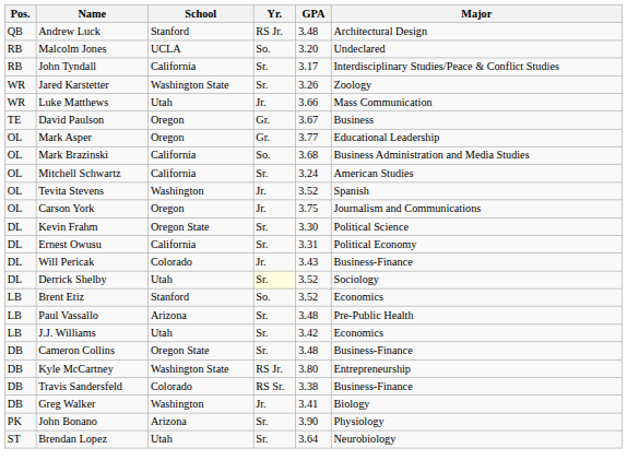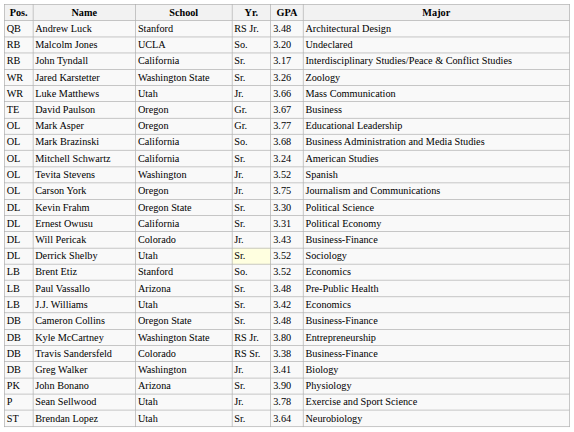 <table class="wikitable sortable" style="width: 100%">
 <tr>
 <th>Pos.</th>
 <th>Name</th>
 <th>School</th>
 <th>Yr.</th>
 <th>GPA</th>
 <th>Major</th>
 </tr>
 <tr>
 <td>QB</td>
 <td>Andrew Luck</td>
 <td>Stanford</td>
 <td>RS Jr.</td>
 <td>3.48</td>
 <td>Architectural Design</td>
 </tr>
 <tr>
 <td>RB</td>
 <td>Malcolm Jones</td>
 <td>UCLA</td>
 <td>So.</td>
 <td>3.20</td>
 <td>Undeclared</td>
 </tr>
 <tr>
 <td>RB</td>
 <td>John Tyndall</td>
 <td>California</td>
 <td>Sr.</td>
 <td>3.17</td>
 <td>Interdisciplinary Studies/Peace & Conflict Studies</td>
 </tr>
 <tr>
 <td>WR</td>
 <td>Jared Karstetter</td>
 <td>Washington State</td>
 <td>Sr.</td>
 <td>3.26</td>
 <td>Zoology</td>
 </tr>
 <tr>
 <td>WR</td>
 <td>Luke Matthews</td>
 <td>Utah</td>
 <td>Jr.</td>
 <td>3.66</td>
 <td>Mass Communication</td>
 </tr>
 <tr>
 <td>TE</td>
 <td>David Paulson</td>
 <td>Oregon</td>
 <td>Gr.</td>
 <td>3.67</td>
 <td>Business</td>
 </tr>
 <tr>
 <td>OL</td>
 <td>Mark Asper</td>
 <td>Oregon</td>
 <td>Gr.</td>
 <td>3.77</td>
 <td>Educational Leadership</td>
 </tr>
 <tr>
 <td>OL</td>
 <td>Mark Brazinski</td>
 <td>California</td>
 <td>So.</td>
 <td>3.68</td>
 <td>Business Administration and Media Studies</td>
 </tr>
 <tr>
 <td>OL</td>
 <td>Mitchell Schwartz</td>
 <td>California</td>
 <td>Sr.</td>
 <td>3.24</td>
 <td>American Studies</td>
 </tr>
 <tr>
 <td>OL</td>
 <td>Tevita Stevens</td>
 <td>Washington</td>
 <td>Jr.</td>
 <td>3.52</td>
 <td>Spanish</td>
 </tr>
 <tr>
 <td>OL</td>
 <td>Carson York</td>
 <td>Oregon</td>
 <td>Jr.</td>
 <td>3.75</td>
 <td>Journalism and Communications</td>
 </tr>
 <tr>
 <td>DL</td>
 <td>Kevin Frahm</td>
 <td>Oregon State</td>
 <td>Sr.</td>
 <td>3.30</td>
 <td>Political Science</td>
 </tr>
 <tr>
 <td>DL</td>
 <td>Ernest Owusu</td>
 <td>California</td>
 <td>Sr.</td>
 <td>3.31</td>
 <td>Political Economy</td>
 </tr>
 <tr>
 <td>DL</td>
 <td>Will Pericak</td>
 <td>Colorado</td>
 <td>Jr.</td>
 <td>3.43</td>
 <td>Business-Finance</td>
 </tr>
 <tr>
 <td>DL</td>
 <td>Derrick Shelby</td>
 <td>Utah</td>
 <td style="background: lightyellow;">Sr.</td>
 <td>3.52</td>
 <td>Sociology</td>
 </tr>
 <tr>
 <td>LB</td>
 <td>Brent Etiz</td>
 <td>Stanford</td>
 <td>So.</td>
 <td>3.52</td>
 <td>Economics</td>
 </tr>
 <tr>
 <td>LB</td>
 <td>Paul Vassallo</td>
 <td>Arizona</td>
 <td>Sr.</td>
 <td>3.48</td>
 <td>Pre-Public Health</td>
 </tr>
 <tr>
 <td>LB</td>
 <td>J.J. Williams</td>
 <td>Utah</td>
 <td>Sr.</td>
 <td>3.42</td>
 <td>Economics</td>
 </tr>
 <tr>
 <td>DB</td>
 <td>Cameron Collins</td>
 <td>Oregon State</td>
 <td>Sr.</td>
 <td>3.48</td>
 <td>Business-Finance</td>
 </tr>
 <tr>
 <td>DB</td>
 <td>Kyle McCartney</td>
 <td>Washington State</td>
 <td>RS Jr.</td>
 <td>3.80</td>
 <td>Entrepreneurship</td>
 </tr>
 <tr>
 <td>DB</td>
 <td>Travis Sandersfeld</td>
 <td>Colorado</td>
 <td>RS Sr.</td>
 <td>3.38</td>
 <td>Business-Finance</td>
 </tr>
 <tr>
 <td>DB</td>
 <td>Greg Walker</td>
 <td>Washington</td>
 <td>Jr.</td>
 <td>3.41</td>
 <td>Biology</td>
 </tr>
 <tr>
 <td>PK</td>
 <td>John Bonano</td>
 <td>Arizona</td>
 <td>Sr.</td>
 <td>3.90</td>
 <td>Physiology</td>
 </tr>
 <tr>
+<td>P</td>
+<td>Sean Sellwood</td>
+<td>Utah</td>
+<td>Jr.</td>
+<td>3.78</td>
+<td>Exercise and Sport Science</td>
+</tr>
+<tr>
 <td>ST</td>
 <td>Brendan Lopez</td>
 <td>Utah</td>
 <td>Sr.</td>
 <td>3.64</td>
 <td>Neurobiology</td>
 </tr>
 </table>
